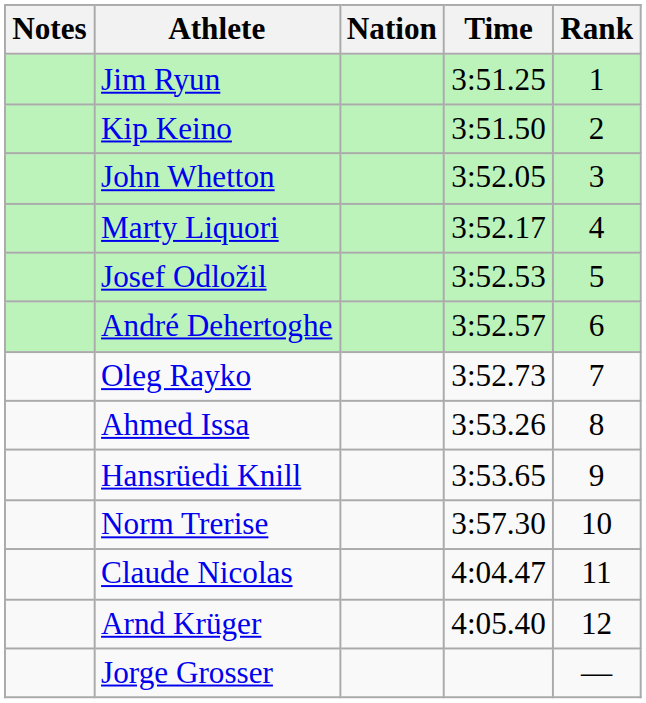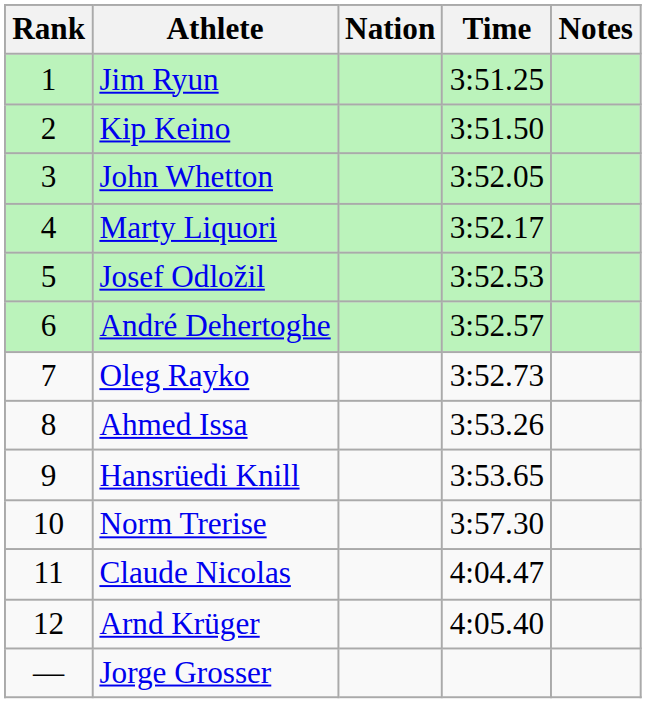 <table class="wikitable sortable" style="text-align:center">
 <tr>
-<th>Notes</th>
+<th>Rank</th>
 <th>Athlete</th>
 <th>Nation</th>
 <th>Time</th>
-<th>Rank</th>
+<th>Notes</th>
 </tr>
 <tr bgcolor=bbf3bb>
-<td></td>
+<td>1</td>
 <td align=left><a href='#'>Jim Ryun</a></td>
 <td align=left></td>
 <td>3:51.25</td>
-<td>1</td>
+<td></td>
 </tr>
 <tr bgcolor=bbf3bb>
-<td></td>
+<td>2</td>
 <td align=left><a href='#'>Kip Keino</a></td>
 <td align=left></td>
 <td>3:51.50</td>
-<td>2</td>
+<td></td>
 </tr>
 <tr bgcolor=bbf3bb>
-<td></td>
+<td>3</td>
 <td align=left><a href='#'>John Whetton</a></td>
 <td align=left></td>
 <td>3:52.05</td>
-<td>3</td>
+<td></td>
 </tr>
 <tr bgcolor=bbf3bb>
-<td></td>
+<td>4</td>
 <td align=left><a href='#'>Marty Liquori</a></td>
 <td align=left></td>
 <td>3:52.17</td>
-<td>4</td>
+<td></td>
 </tr>
 <tr bgcolor=bbf3bb>
-<td></td>
+<td>5</td>
 <td align=left><a href='#'>Josef Odložil</a></td>
 <td align=left></td>
 <td>3:52.53</td>
-<td>5</td>
+<td></td>
 </tr>
 <tr bgcolor=bbf3bb>
-<td></td>
+<td>6</td>
 <td align=left><a href='#'>André Dehertoghe</a></td>
 <td align=left></td>
 <td>3:52.57</td>
-<td>6</td>
+<td></td>
 </tr>
 <tr>
-<td></td>
+<td>7</td>
 <td align=left><a href='#'>Oleg Rayko</a></td>
 <td align=left></td>
 <td>3:52.73</td>
-<td>7</td>
+<td></td>
 </tr>
 <tr>
-<td></td>
+<td>8</td>
 <td align=left><a href='#'>Ahmed Issa</a></td>
 <td align=left></td>
 <td>3:53.26</td>
-<td>8</td>
+<td></td>
 </tr>
 <tr>
-<td></td>
+<td>9</td>
 <td align=left><a href='#'>Hansrüedi Knill</a></td>
 <td align=left></td>
 <td>3:53.65</td>
-<td>9</td>
+<td></td>
 </tr>
 <tr>
-<td></td>
+<td>10</td>
 <td align=left><a href='#'>Norm Trerise</a></td>
 <td align=left></td>
 <td>3:57.30</td>
-<td>10</td>
+<td></td>
 </tr>
 <tr>
-<td></td>
+<td>11</td>
 <td align=left><a href='#'>Claude Nicolas</a></td>
 <td align=left></td>
 <td>4:04.47</td>
-<td>11</td>
+<td></td>
 </tr>
 <tr>
-<td></td>
+<td>12</td>
 <td align=left><a href='#'>Arnd Krüger</a></td>
 <td align=left></td>
 <td>4:05.40</td>
-<td>12</td>
+<td></td>
 </tr>
 <tr>
-<td></td>
+<td data-sort-value=13>—</td>
 <td align=left><a href='#'>Jorge Grosser</a></td>
 <td align=left></td>
 <td></td>
-<td data-sort-value=13>—</td>
+<td></td>
 </tr>
 </table>
